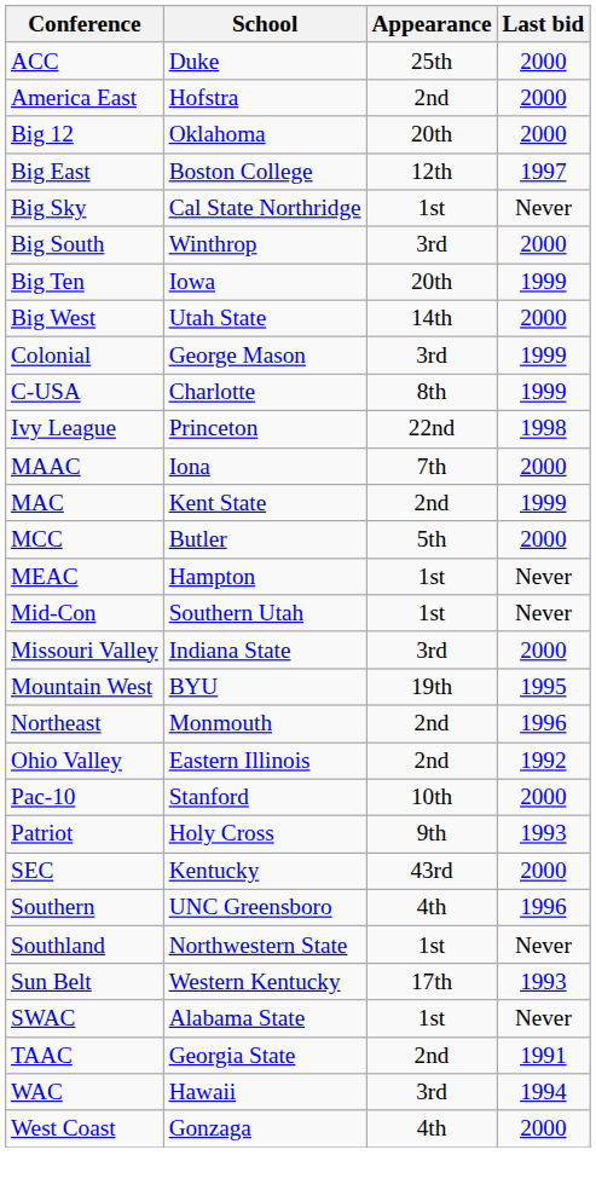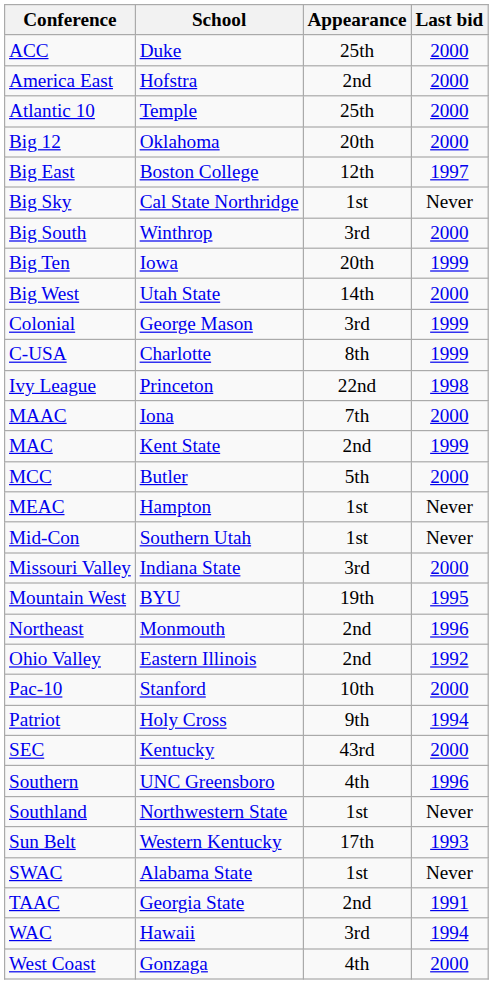 <table class="wikitable sortable" style="text-align: center;">
 <tr>
 <th>Conference</th>
 <th>School</th>
 <th data-sort-type="number">Appearance</th>
 <th>Last bid</th>
 </tr>
 <tr>
 <td align=left><a href='#'>ACC</a></td>
 <td align=left><a href='#'>Duke</a></td>
 <td>25th</td>
 <td><a href='#'>2000</a></td>
 </tr>
 <tr>
 <td align=left><a href='#'>America East</a></td>
 <td align=left><a href='#'>Hofstra</a></td>
 <td>2nd</td>
+<td><a href='#'>2000</a></td>
+</tr>
+<tr>
+<td align=left><a href='#'>Atlantic 10</a></td>
+<td align=left><a href='#'>Temple</a></td>
+<td>25th</td>
 <td><a href='#'>2000</a></td>
 </tr>
 <tr>
 <td align=left><a href='#'>Big 12</a></td>
 <td align=left><a href='#'>Oklahoma</a></td>
 <td>20th</td>
 <td><a href='#'>2000</a></td>
 </tr>
 <tr>
 <td align=left><a href='#'>Big East</a></td>
 <td align=left><a href='#'>Boston College</a></td>
 <td>12th</td>
 <td><a href='#'>1997</a></td>
 </tr>
 <tr>
 <td align=left><a href='#'>Big Sky</a></td>
 <td align=left><a href='#'>Cal State Northridge</a></td>
 <td>1st</td>
 <td>Never</td>
 </tr>
 <tr>
 <td align=left><a href='#'>Big South</a></td>
 <td align=left><a href='#'>Winthrop</a></td>
 <td>3rd</td>
 <td><a href='#'>2000</a></td>
 </tr>
 <tr>
 <td align=left><a href='#'>Big Ten</a></td>
 <td align=left><a href='#'>Iowa</a></td>
 <td>20th</td>
 <td><a href='#'>1999</a></td>
 </tr>
 <tr>
 <td align=left><a href='#'>Big West</a></td>
 <td align=left><a href='#'>Utah State</a></td>
 <td>14th</td>
 <td><a href='#'>2000</a></td>
 </tr>
 <tr>
 <td align=left><a href='#'>Colonial</a></td>
 <td align=left><a href='#'>George Mason</a></td>
 <td>3rd</td>
 <td><a href='#'>1999</a></td>
 </tr>
 <tr>
 <td align=left><a href='#'>C-USA</a></td>
 <td align=left><a href='#'>Charlotte</a></td>
 <td>8th</td>
 <td><a href='#'>1999</a></td>
 </tr>
 <tr>
 <td align=left><a href='#'>Ivy League</a></td>
 <td align=left><a href='#'>Princeton</a></td>
 <td>22nd</td>
 <td><a href='#'>1998</a></td>
 </tr>
 <tr>
 <td align=left><a href='#'>MAAC</a></td>
 <td align=left><a href='#'>Iona</a></td>
 <td>7th</td>
 <td><a href='#'>2000</a></td>
 </tr>
 <tr>
 <td align=left><a href='#'>MAC</a></td>
 <td align=left><a href='#'>Kent State</a></td>
 <td>2nd</td>
 <td><a href='#'>1999</a></td>
 </tr>
 <tr>
 <td align=left><a href='#'>MCC</a></td>
 <td align=left><a href='#'>Butler</a></td>
 <td>5th</td>
 <td><a href='#'>2000</a></td>
 </tr>
 <tr>
 <td align=left><a href='#'>MEAC</a></td>
 <td align=left><a href='#'>Hampton</a></td>
 <td>1st</td>
 <td>Never</td>
 </tr>
 <tr>
 <td align=left><a href='#'>Mid-Con</a></td>
 <td align=left><a href='#'>Southern Utah</a></td>
 <td>1st</td>
 <td>Never</td>
 </tr>
 <tr>
 <td align=left><a href='#'>Missouri Valley</a></td>
 <td align=left><a href='#'>Indiana State</a></td>
 <td>3rd</td>
 <td><a href='#'>2000</a></td>
 </tr>
 <tr>
 <td align=left><a href='#'>Mountain West</a></td>
 <td align=left><a href='#'>BYU</a></td>
 <td>19th</td>
 <td><a href='#'>1995</a></td>
 </tr>
 <tr>
 <td align=left><a href='#'>Northeast</a></td>
 <td align=left><a href='#'>Monmouth</a></td>
 <td>2nd</td>
 <td><a href='#'>1996</a></td>
 </tr>
 <tr>
 <td align=left><a href='#'>Ohio Valley</a></td>
 <td align=left><a href='#'>Eastern Illinois</a></td>
 <td>2nd</td>
 <td><a href='#'>1992</a></td>
 </tr>
 <tr>
 <td align=left><a href='#'>Pac-10</a></td>
 <td align=left><a href='#'>Stanford</a></td>
 <td>10th</td>
 <td><a href='#'>2000</a></td>
 </tr>
 <tr>
 <td align=left><a href='#'>Patriot</a></td>
 <td align=left><a href='#'>Holy Cross</a></td>
 <td>9th</td>
-<td><a href='#'>1993</a></td>
+<td><a href='#'>1994</a></td>
 </tr>
 <tr>
 <td align=left><a href='#'>SEC</a></td>
 <td align=left><a href='#'>Kentucky</a></td>
 <td>43rd</td>
 <td><a href='#'>2000</a></td>
 </tr>
 <tr>
 <td align=left><a href='#'>Southern</a></td>
 <td align=left><a href='#'>UNC Greensboro</a></td>
 <td>4th</td>
 <td><a href='#'>1996</a></td>
 </tr>
 <tr>
 <td align=left><a href='#'>Southland</a></td>
 <td align=left><a href='#'>Northwestern State</a></td>
 <td>1st</td>
 <td>Never</td>
 </tr>
 <tr>
 <td align=left><a href='#'>Sun Belt</a></td>
 <td align=left><a href='#'>Western Kentucky</a></td>
 <td>17th</td>
 <td><a href='#'>1993</a></td>
 </tr>
 <tr>
 <td align=left><a href='#'>SWAC</a></td>
 <td align=left><a href='#'>Alabama State</a></td>
 <td>1st</td>
 <td>Never</td>
 </tr>
 <tr>
 <td align=left><a href='#'>TAAC</a></td>
 <td align=left><a href='#'>Georgia State</a></td>
 <td>2nd</td>
 <td><a href='#'>1991</a></td>
 </tr>
 <tr>
 <td align=left><a href='#'>WAC</a></td>
 <td align=left><a href='#'>Hawaii</a></td>
 <td>3rd</td>
 <td><a href='#'>1994</a></td>
 </tr>
 <tr>
 <td align=left><a href='#'>West Coast</a></td>
 <td align=left><a href='#'>Gonzaga</a></td>
 <td>4th</td>
 <td><a href='#'>2000</a></td>
 </tr>
 </table>
